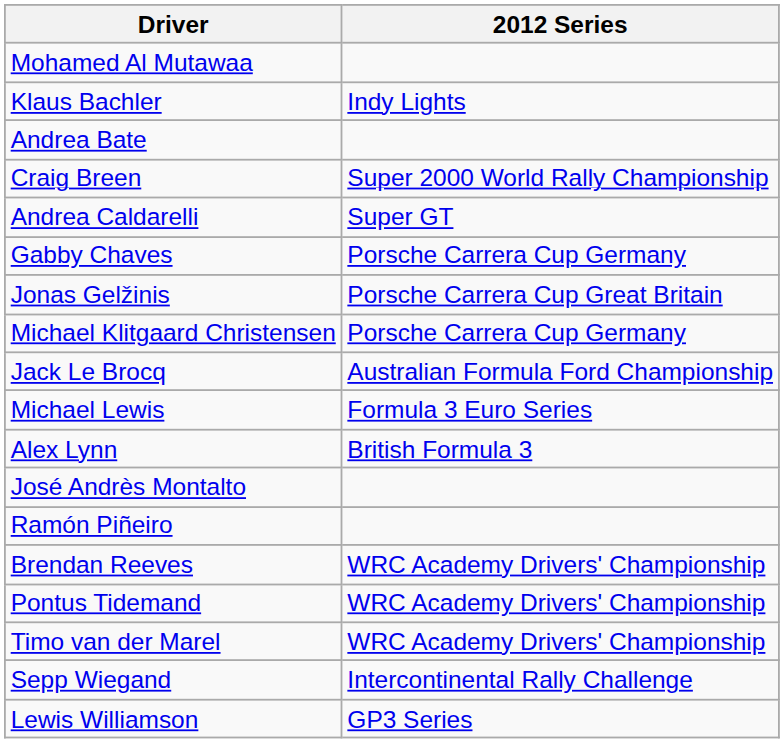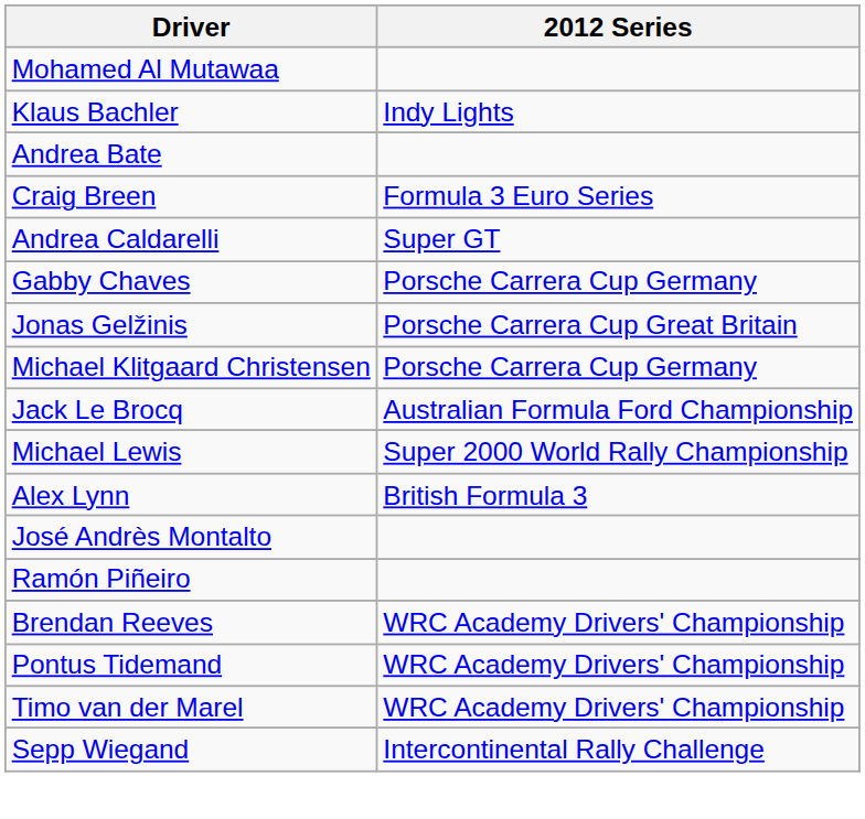 <table class="wikitable" style="font-size: 85%">
 <tr>
 <th>Driver</th>
 <th>2012 Series</th>
 </tr>
 <tr>
 <td> <a href='#'>Mohamed Al Mutawaa</a></td>
 <td></td>
 </tr>
 <tr>
 <td> <a href='#'>Klaus Bachler</a></td>
 <td><a href='#'>Indy Lights</a></td>
 </tr>
 <tr>
 <td> <a href='#'>Andrea Bate</a></td>
 <td></td>
 </tr>
 <tr>
 <td> <a href='#'>Craig Breen</a></td>
-<td><a href='#'>Super 2000 World Rally Championship</a></td>
+<td><a href='#'>Formula 3 Euro Series</a></td>
 </tr>
 <tr>
 <td> <a href='#'>Andrea Caldarelli</a></td>
 <td><a href='#'>Super GT</a></td>
 </tr>
 <tr>
 <td> <a href='#'>Gabby Chaves</a></td>
 <td><a href='#'>Porsche Carrera Cup Germany</a></td>
 </tr>
 <tr>
 <td> <a href='#'>Jonas Gelžinis</a></td>
 <td><a href='#'>Porsche Carrera Cup Great Britain</a></td>
 </tr>
 <tr>
 <td> <a href='#'>Michael Klitgaard Christensen</a></td>
 <td><a href='#'>Porsche Carrera Cup Germany</a></td>
 </tr>
 <tr>
 <td> <a href='#'>Jack Le Brocq</a></td>
 <td><a href='#'>Australian Formula Ford Championship</a></td>
 </tr>
 <tr>
 <td> <a href='#'>Michael Lewis</a></td>
-<td><a href='#'>Formula 3 Euro Series</a></td>
+<td><a href='#'>Super 2000 World Rally Championship</a></td>
 </tr>
 <tr>
 <td> <a href='#'>Alex Lynn</a></td>
 <td><a href='#'>British Formula 3</a></td>
 </tr>
 <tr>
 <td> <a href='#'>José Andrès Montalto</a></td>
 <td></td>
 </tr>
 <tr>
 <td> <a href='#'>Ramón Piñeiro</a></td>
 <td></td>
 </tr>
 <tr>
 <td> <a href='#'>Brendan Reeves</a></td>
 <td><a href='#'>WRC Academy Drivers' Championship</a></td>
 </tr>
 <tr>
 <td> <a href='#'>Pontus Tidemand</a></td>
 <td><a href='#'>WRC Academy Drivers' Championship</a></td>
 </tr>
 <tr>
 <td> <a href='#'>Timo van der Marel</a></td>
 <td><a href='#'>WRC Academy Drivers' Championship</a></td>
 </tr>
 <tr>
 <td> <a href='#'>Sepp Wiegand</a></td>
 <td><a href='#'>Intercontinental Rally Challenge</a></td>
 </tr>
-<tr>
-<td> <a href='#'>Lewis Williamson</a></td>
-<td><a href='#'>GP3 Series</a></td>
-</tr>
 </table>
